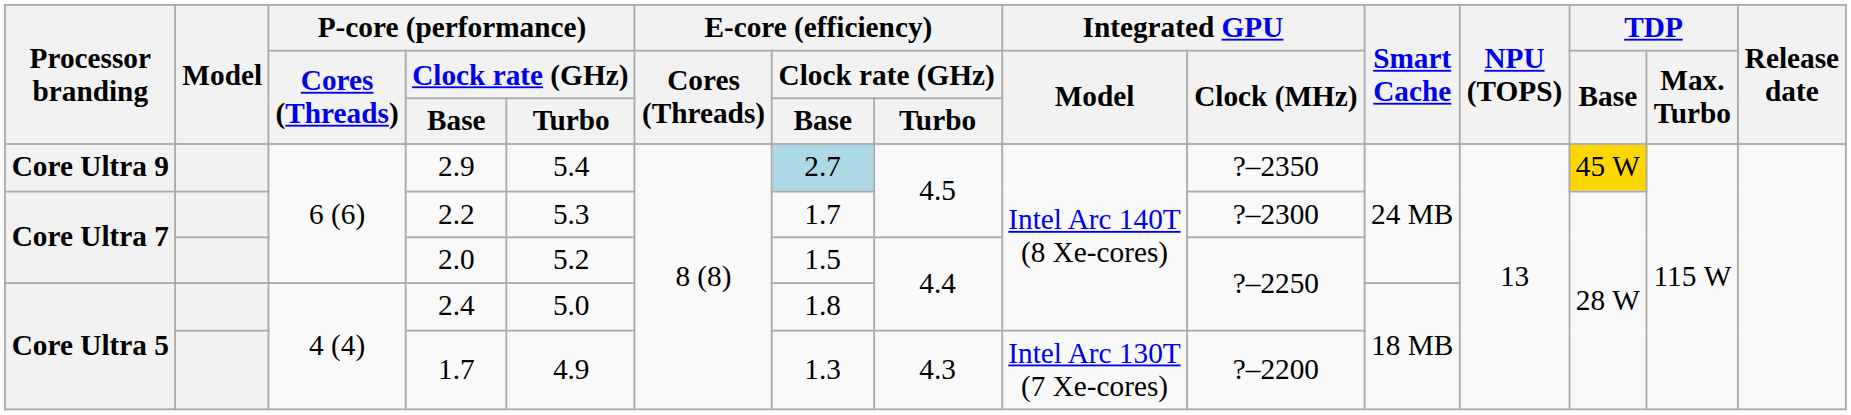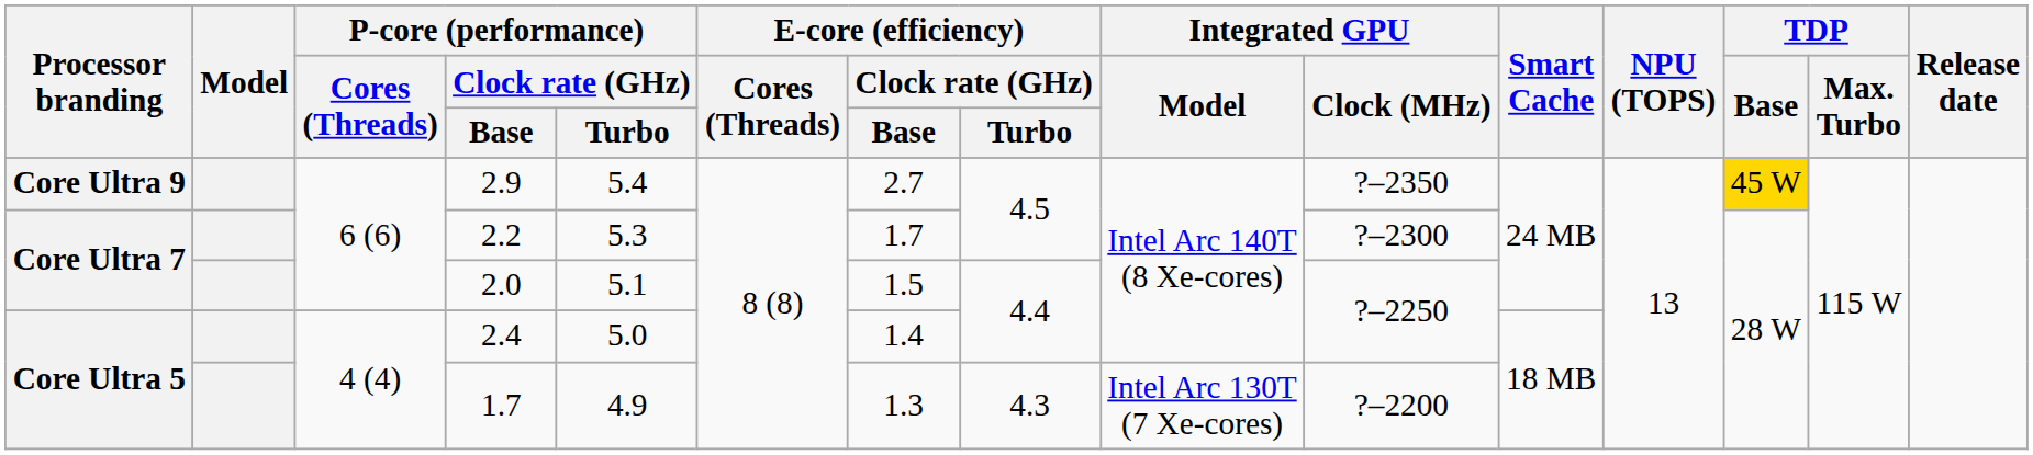 <table class="wikitable sortable nowrap" style="text-align: center;">
 <tr>
 <th class="unsortable" rowspan="3">Processor<br>branding</th>
 <th rowspan="3">Model</th>
 <th colspan="3">P-core (performance)</th>
 <th colspan="3">E-core (efficiency)</th>
 <th colspan="2">Integrated <a href='#'>GPU</a></th>
 <th class="unsortable" rowspan="3"><a href='#'>Smart<br>Cache</a></th>
 <th class="unsortable" rowspan="3"><a href='#'>NPU</a><br>(TOPS)</th>
 <th colspan="2"><a href='#'>TDP</a></th>
 <th class="unsortable" rowspan="3">Release<br>date</th>
 </tr>
 <tr>
 <th class="unsortable" rowspan="2"><a href='#'>Cores</a><br>(<a href='#'>Threads</a>)</th>
 <th colspan="2"><a href='#'>Clock rate</a> (GHz)</th>
 <th class="unsortable" rowspan="2">Cores<br>(Threads)</th>
 <th colspan="2">Clock rate (GHz)</th>
 <th class="unsortable" rowspan="2">Model</th>
 <th class="unsortable" rowspan="2">Clock (MHz)</th>
 <th class="unsortable" rowspan="2">Base</th>
 <th class="unsortable" rowspan="2">Max.<br>Turbo</th>
 </tr>
 <tr>
 <th class="unsortable">Base</th>
 <th class="unsortable">Turbo</th>
 <th class="unsortable">Base</th>
 <th class="unsortable">Turbo</th>
 </tr>
 <tr>
 <th>Core Ultra 9</th>
 <th style="text-align:left;" data-sort-value="sku5"></th>
 <td rowspan="3">6 (6)</td>
 <td>2.9</td>
 <td>5.4</td>
 <td rowspan="5">8 (8)</td>
-<td style="background: lightblue;">2.7</td>
+<td>2.7</td>
 <td rowspan="2">4.5</td>
 <td rowspan="4"><a href='#'>Intel Arc 140T</a><br>(8 Xe-cores)</td>
 <td>?–2350</td>
 <td rowspan="3">24 MB</td>
 <td rowspan="5">13</td>
 <td style="background: gold;">45 W</td>
 <td rowspan="5">115 W</td>
 <td rowspan="5"></td>
 </tr>
 <tr>
 <th rowspan="2">Core Ultra 7</th>
 <th style="text-align:left;" data-sort-value="sku4"></th>
 <td>2.2</td>
 <td>5.3</td>
 <td>1.7</td>
 <td>?–2300</td>
 <td rowspan="4">28 W</td>
 </tr>
 <tr>
 <th style="text-align:left;" data-sort-value="sku3"></th>
 <td>2.0</td>
-<td>5.2</td>
+<td>5.1</td>
 <td>1.5</td>
 <td rowspan="2">4.4</td>
 <td rowspan="2">?–2250</td>
 </tr>
 <tr>
 <th rowspan="2">Core Ultra 5</th>
 <th style="text-align:left;" data-sort-value="sku2"></th>
 <td rowspan="2">4 (4)</td>
 <td>2.4</td>
 <td>5.0</td>
-<td>1.8</td>
+<td>1.4</td>
 <td rowspan="2">18 MB</td>
 </tr>
 <tr>
 <th style="text-align:left;" data-sort-value="sku1"></th>
 <td>1.7</td>
 <td>4.9</td>
 <td>1.3</td>
 <td>4.3</td>
 <td><a href='#'>Intel Arc 130T</a><br>(7 Xe-cores)</td>
 <td>?–2200</td>
 </tr>
 </table>
